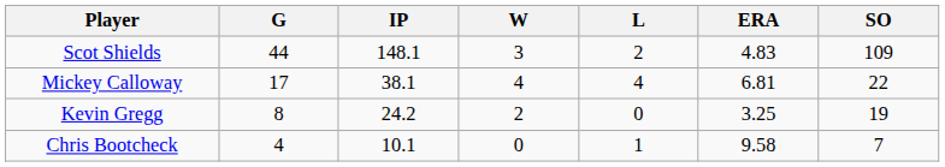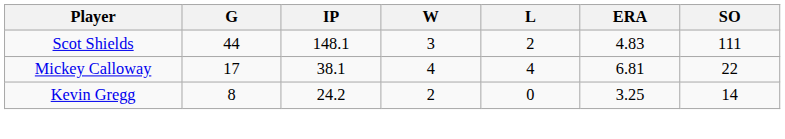 <table class="wikitable sortable">
 <tr>
 <th bgcolor="#DDDDFF" width="16%">Player</th>
 <th bgcolor="#DDDDFF" width="9%">G</th>
 <th bgcolor="#DDDDFF" width="9%">IP</th>
 <th bgcolor="#DDDDFF" width="9%">W</th>
 <th bgcolor="#DDDDFF" width="9%">L</th>
 <th bgcolor="#DDDDFF" width="9%">ERA</th>
 <th bgcolor="#DDDDFF" width="9%">SO</th>
 </tr>
 <tr align=center>
 <td><a href='#'>Scot Shields</a></td>
 <td>44</td>
 <td>148.1</td>
 <td>3</td>
 <td>2</td>
 <td>4.83</td>
-<td>109</td>
+<td>111</td>
 </tr>
 <tr align=center>
 <td><a href='#'>Mickey Calloway</a></td>
 <td>17</td>
 <td>38.1</td>
 <td>4</td>
 <td>4</td>
 <td>6.81</td>
 <td>22</td>
 </tr>
 <tr align=center>
 <td><a href='#'>Kevin Gregg</a></td>
 <td>8</td>
 <td>24.2</td>
 <td>2</td>
 <td>0</td>
 <td>3.25</td>
-<td>19</td>
-</tr>
-<tr align=center>
-<td><a href='#'>Chris Bootcheck</a></td>
-<td>4</td>
-<td>10.1</td>
-<td>0</td>
-<td>1</td>
-<td>9.58</td>
-<td>7</td>
+<td>14</td>
 </tr>
 </table>
